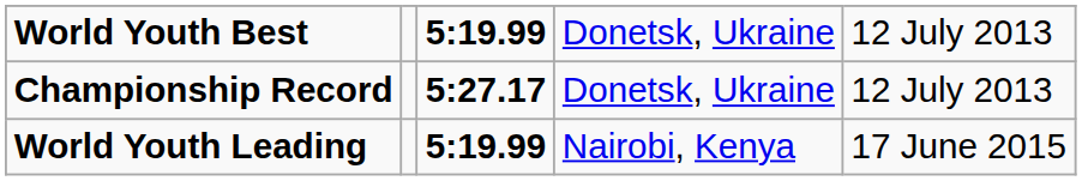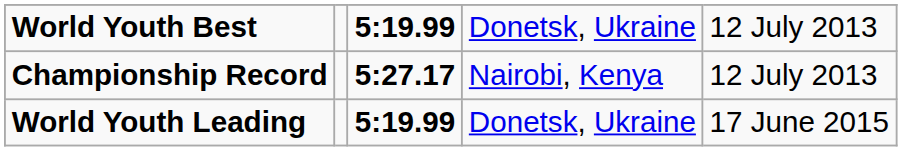 <table class="wikitable">
 <tr>
 <td><strong>World Youth Best</strong></td>
 <td></td>
 <td><strong>5:19.99</strong></td>
 <td><a href='#'>Donetsk</a>, <a href='#'>Ukraine</a></td>
 <td>12 July 2013</td>
 </tr>
 <tr>
 <td><strong>Championship Record</strong></td>
 <td></td>
 <td><strong>5:27.17</strong></td>
-<td><a href='#'>Donetsk</a>, <a href='#'>Ukraine</a></td>
+<td><a href='#'>Nairobi</a>, <a href='#'>Kenya</a></td>
 <td>12 July 2013</td>
 </tr>
 <tr>
 <td><strong>World Youth Leading</strong></td>
 <td></td>
 <td><strong>5:19.99</strong></td>
-<td><a href='#'>Nairobi</a>, <a href='#'>Kenya</a></td>
+<td><a href='#'>Donetsk</a>, <a href='#'>Ukraine</a></td>
 <td>17 June 2015</td>
 </tr>
 </table>
